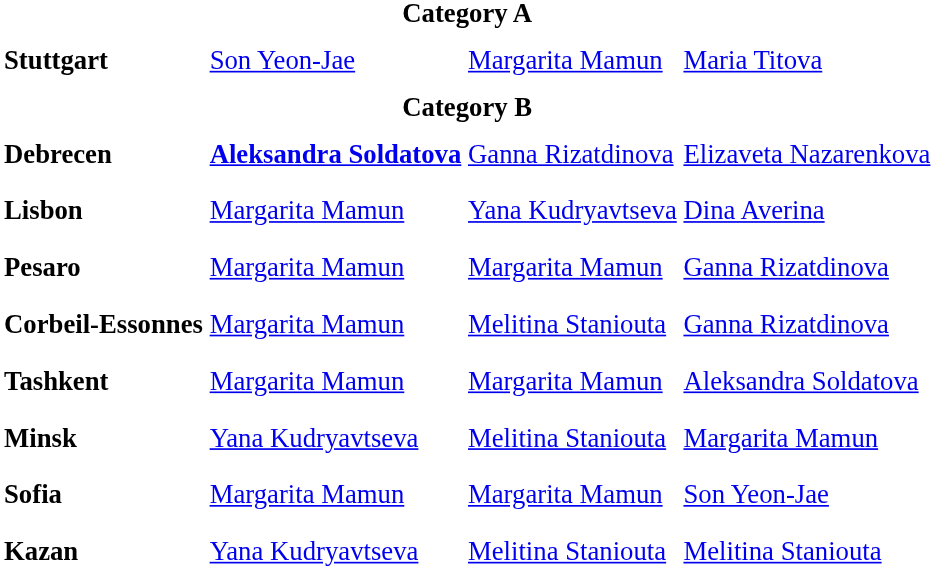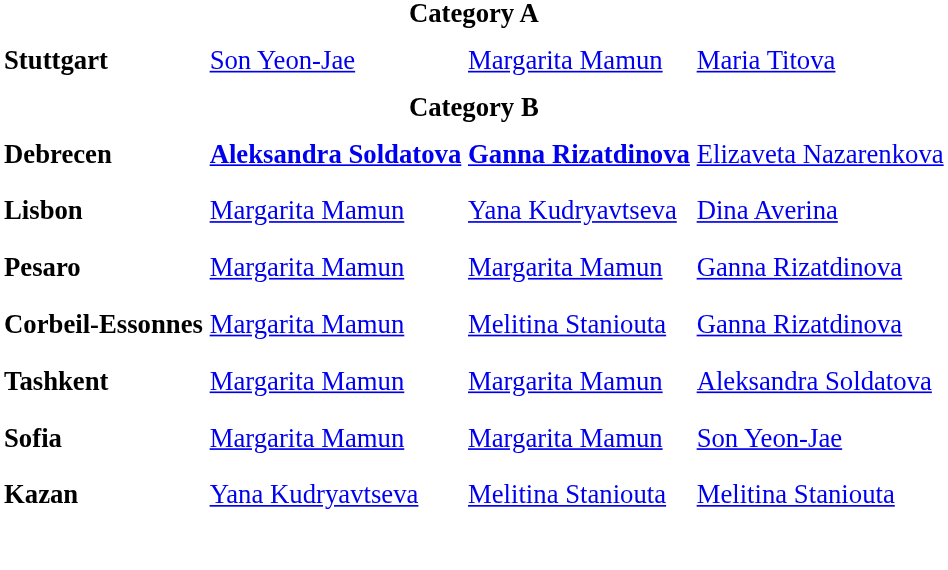 <table>
 <tr>
 <td colspan="4" style="text-align:center;"><strong>Category A</strong></td>
 </tr>
 <tr>
 <th scope=row style="text-align:left">Stuttgart</th>
 <td style="height:30px;"> <a href='#'>Son Yeon-Jae</a></td>
 <td style="height:30px;"> <a href='#'>Margarita Mamun</a></td>
 <td style="height:30px;"> <a href='#'>Maria Titova</a></td>
 </tr>
 <tr>
 <td colspan="4" style="text-align:center;"><strong>Category B</strong></td>
 </tr>
 <tr>
 <th scope=row style="text-align:left">Debrecen</th>
 <td style="height:30px;"><strong> <a href='#'>Aleksandra Soldatova</a></strong></td>
-<td style="height:30px;"> <a href='#'>Ganna Rizatdinova</a></td>
+<td style="height:30px;"><strong> <a href='#'>Ganna Rizatdinova</a></strong></td>
 <td style="height:30px;"> <a href='#'>Elizaveta Nazarenkova</a></td>
 </tr>
 <tr>
 <th scope=row style="text-align:left">Lisbon</th>
 <td style="height:30px;"> <a href='#'>Margarita Mamun</a></td>
 <td style="height:30px;"> <a href='#'>Yana Kudryavtseva</a></td>
 <td style="height:30px;"> <a href='#'>Dina Averina</a></td>
 </tr>
 <tr>
 <th scope=row style="text-align:left">Pesaro</th>
 <td style="height:30px;"> <a href='#'>Margarita Mamun</a></td>
 <td style="height:30px;"> <a href='#'>Margarita Mamun</a></td>
 <td style="height:30px;"> <a href='#'>Ganna Rizatdinova</a></td>
 </tr>
 <tr>
 <th scope=row style="text-align:left">Corbeil-Essonnes</th>
 <td style="height:30px;"> <a href='#'>Margarita Mamun</a></td>
 <td style="height:30px;"> <a href='#'>Melitina Staniouta</a></td>
 <td style="height:30px;"> <a href='#'>Ganna Rizatdinova</a></td>
 </tr>
 <tr>
 <th scope=row style="text-align:left">Tashkent</th>
 <td style="height:30px;"> <a href='#'>Margarita Mamun</a></td>
 <td style="height:30px;"> <a href='#'>Margarita Mamun</a></td>
 <td style="height:30px;"> <a href='#'>Aleksandra Soldatova</a></td>
 </tr>
 <tr>
-<th scope=row style="text-align:left">Minsk</th>
-<td style="height:30px;"> <a href='#'>Yana Kudryavtseva</a></td>
-<td style="height:30px;"> <a href='#'>Melitina Staniouta</a></td>
-<td style="height:30px;"> <a href='#'>Margarita Mamun</a></td>
-</tr>
-<tr>
 <th scope=row style="text-align:left">Sofia</th>
 <td style="height:30px;"> <a href='#'>Margarita Mamun</a></td>
 <td style="height:30px;"> <a href='#'>Margarita Mamun</a></td>
 <td style="height:30px;"> <a href='#'>Son Yeon-Jae</a></td>
 </tr>
 <tr>
 <th scope=row style="text-align:left">Kazan</th>
 <td style="height:30px;"> <a href='#'>Yana Kudryavtseva</a></td>
 <td style="height:30px;"> <a href='#'>Melitina Staniouta</a></td>
 <td style="height:30px;"> <a href='#'>Melitina Staniouta</a></td>
 </tr>
 </table>
